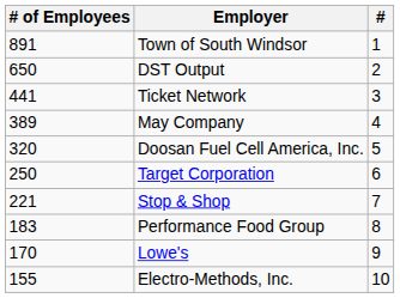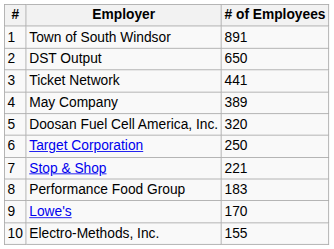 <table class="wikitable">
 <tr>
+<th>#</th>
+<th>Employer</th>
 <th># of Employees</th>
-<th>Employer</th>
-<th>#</th>
 </tr>
 <tr>
+<td>1</td>
+<td>Town of South Windsor</td>
 <td>891</td>
-<td>Town of South Windsor</td>
-<td>1</td>
 </tr>
 <tr>
+<td>2</td>
+<td>DST Output</td>
 <td>650</td>
-<td>DST Output</td>
-<td>2</td>
 </tr>
 <tr>
+<td>3</td>
+<td>Ticket Network</td>
 <td>441</td>
-<td>Ticket Network</td>
-<td>3</td>
 </tr>
 <tr>
+<td>4</td>
+<td>May Company</td>
 <td>389</td>
-<td>May Company</td>
-<td>4</td>
 </tr>
 <tr>
+<td>5</td>
+<td>Doosan Fuel Cell America, Inc.</td>
 <td>320</td>
-<td>Doosan Fuel Cell America, Inc.</td>
-<td>5</td>
 </tr>
 <tr>
+<td>6</td>
+<td><a href='#'>Target Corporation</a></td>
 <td>250</td>
-<td><a href='#'>Target Corporation</a></td>
-<td>6</td>
 </tr>
 <tr>
+<td>7</td>
+<td><a href='#'>Stop & Shop</a></td>
 <td>221</td>
-<td><a href='#'>Stop & Shop</a></td>
-<td>7</td>
 </tr>
 <tr>
+<td>8</td>
+<td>Performance Food Group</td>
 <td>183</td>
-<td>Performance Food Group</td>
-<td>8</td>
 </tr>
 <tr>
+<td>9</td>
+<td><a href='#'>Lowe's</a></td>
 <td>170</td>
-<td><a href='#'>Lowe's</a></td>
-<td>9</td>
 </tr>
 <tr>
+<td>10</td>
+<td>Electro-Methods, Inc.</td>
 <td>155</td>
-<td>Electro-Methods, Inc.</td>
-<td>10</td>
 </tr>
 </table>
